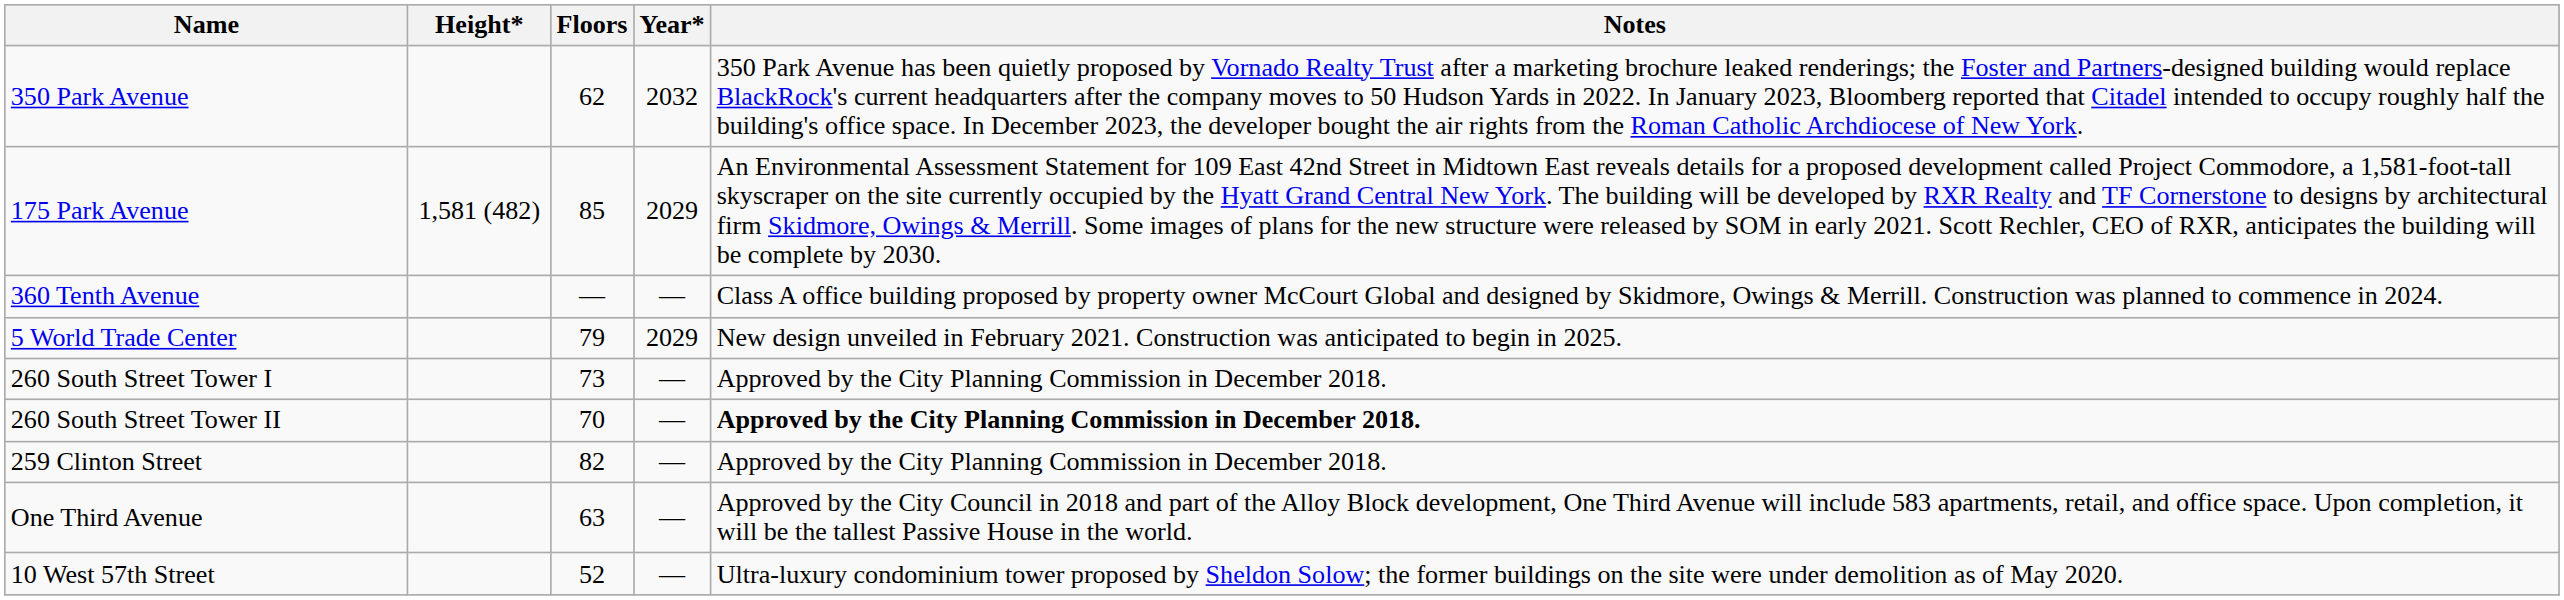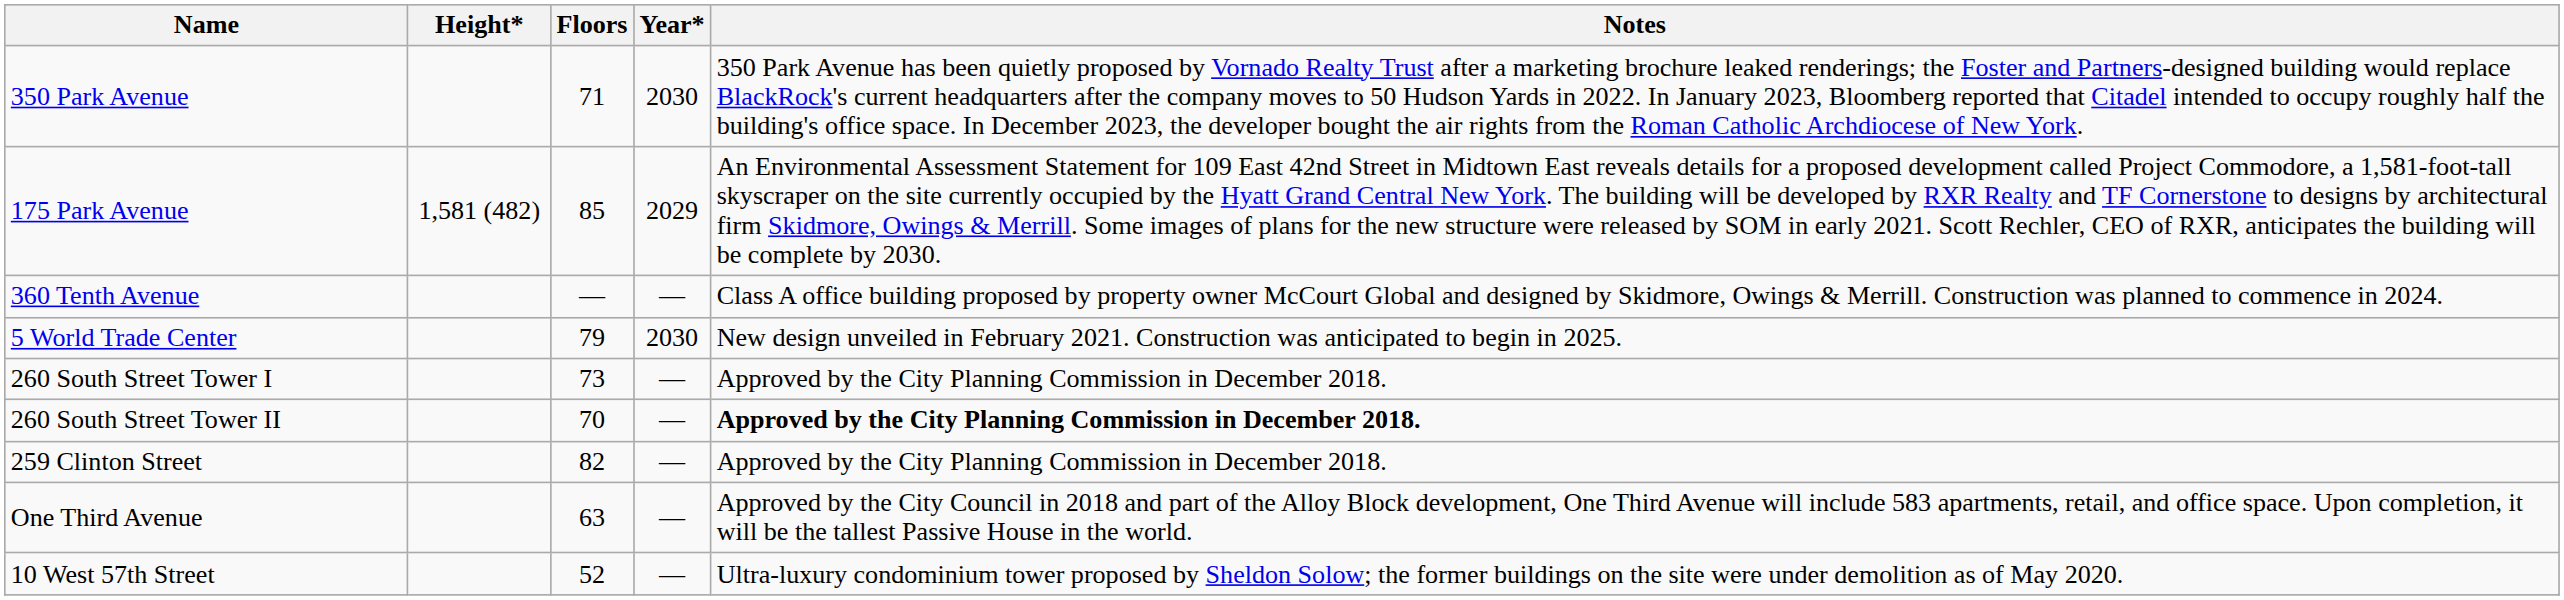 <table class="wikitable sortable" style="text-align:center">
 <tr>
 <th style="width:240px;">Name</th>
 <th data-sort-type="number" style="width:80px;">Height*<br></th>
 <th>Floors</th>
 <th>Year*</th>
 <th class="unsortable">Notes</th>
 </tr>
 <tr>
 <td align="left"><a href='#'>350 Park Avenue</a></td>
 <td></td>
-<td>62</td>
-<td>2032</td>
+<td>71</td>
+<td>2030</td>
 <td align="left">350 Park Avenue has been quietly proposed by <a href='#'>Vornado Realty Trust</a> after a marketing brochure leaked renderings; the <a href='#'>Foster and Partners</a>-designed building would replace <a href='#'>BlackRock</a>'s current headquarters after the company moves to 50 Hudson Yards in 2022. In January 2023, Bloomberg reported that <a href='#'>Citadel</a> intended to occupy roughly half the building's office space. In December 2023, the developer bought the air rights from the <a href='#'>Roman Catholic Archdiocese of New York</a>.</td>
 </tr>
 <tr>
 <td align=left><a href='#'>175 Park Avenue</a></td>
 <td>1,581  (482)</td>
 <td>85</td>
 <td>2029</td>
 <td align=left>An Environmental Assessment Statement for 109 East 42nd Street in Midtown East reveals details for a proposed development called Project Commodore, a 1,581-foot-tall skyscraper on the site currently occupied by the <a href='#'>Hyatt Grand Central New York</a>. The building will be developed by <a href='#'>RXR Realty</a> and <a href='#'>TF Cornerstone</a> to designs by architectural firm <a href='#'>Skidmore, Owings & Merrill</a>. Some images of plans for the new structure were released by SOM in early 2021. Scott Rechler, CEO of RXR, anticipates the building will be complete by 2030.</td>
 </tr>
 <tr>
 <td align=left><a href='#'>360 Tenth Avenue</a></td>
 <td></td>
 <td>—</td>
 <td>—</td>
 <td align=left>Class A office building proposed by property owner McCourt Global and designed by Skidmore, Owings & Merrill. Construction was planned to commence in 2024.</td>
 </tr>
 <tr>
 <td align=left><a href='#'>5 World Trade Center</a></td>
 <td></td>
 <td>79</td>
-<td>2029</td>
+<td>2030</td>
 <td align=left>New design unveiled in February 2021. Construction was anticipated to begin in 2025.</td>
 </tr>
 <tr>
 <td align=left>260 South Street Tower I</td>
 <td></td>
 <td>73</td>
 <td>—</td>
 <td align=left>Approved by the City Planning Commission in December 2018.</td>
 </tr>
 <tr>
 <td align=left>260 South Street Tower II</td>
 <td></td>
 <td>70</td>
 <td>—</td>
 <td align=left><strong>Approved by the City Planning Commission in December 2018.</strong></td>
 </tr>
 <tr>
 <td align="left">259 Clinton Street</td>
 <td></td>
 <td>82</td>
 <td>—</td>
 <td align="left">Approved by the City Planning Commission in December 2018.</td>
 </tr>
 <tr>
 <td align="left">One Third Avenue</td>
 <td></td>
 <td>63</td>
 <td>—</td>
 <td align="left">Approved by the City Council in 2018 and part of the Alloy Block development, One Third Avenue will include 583 apartments, retail, and office space. Upon completion, it will be the tallest Passive House in the world.</td>
 </tr>
 <tr>
 <td align="left">10 West 57th Street</td>
 <td></td>
 <td>52</td>
 <td>—</td>
 <td align="left">Ultra-luxury condominium tower proposed by <a href='#'>Sheldon Solow</a>; the former buildings on the site were under demolition as of May 2020.</td>
 </tr>
 </table>
